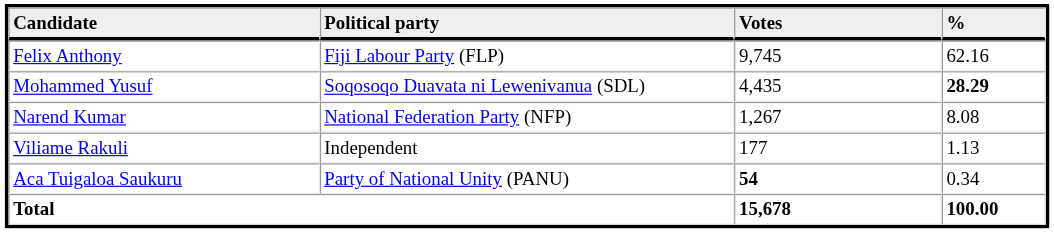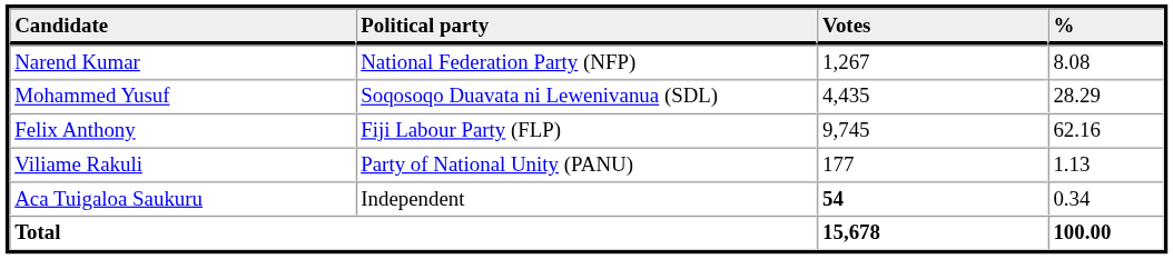 <table table width="70%" border="1" align="center" cellpadding=3 cellspacing=0 style="margin:5px; border:3px solid;">
 <tr>
 <td td width="30%" style="border-bottom:3px solid; background:#efefef;"><strong>Candidate</strong></td>
 <td td width="40%" style="border-bottom:3px solid; background:#efefef;"><strong>Political party</strong></td>
 <td td width="20%" style="border-bottom:3px solid; background:#efefef;"><strong>Votes</strong></td>
 <td td width="10%" style="border-bottom:3px solid; background:#efefef;"><strong>%</strong></td>
 </tr>
 <tr>
+<td><a href='#'>Narend Kumar</a></td>
+<td><a href='#'>National Federation Party</a> (NFP)</td>
+<td>1,267</td>
+<td>8.08</td>
+</tr>
+<tr>
+<td><a href='#'>Mohammed Yusuf</a></td>
+<td><a href='#'>Soqosoqo Duavata ni Lewenivanua</a> (SDL)</td>
+<td>4,435</td>
+<td>28.29</td>
+</tr>
+<tr>
 <td><a href='#'>Felix Anthony</a></td>
 <td><a href='#'>Fiji Labour Party</a> (FLP)</td>
 <td>9,745</td>
 <td>62.16</td>
 </tr>
 <tr>
-<td><a href='#'>Mohammed Yusuf</a></td>
-<td><a href='#'>Soqosoqo Duavata ni Lewenivanua</a> (SDL)</td>
-<td>4,435</td>
-<td><strong>28.29</strong></td>
-</tr>
-<tr>
-<td><a href='#'>Narend Kumar</a></td>
-<td><a href='#'>National Federation Party</a> (NFP)</td>
-<td>1,267</td>
-<td>8.08</td>
-</tr>
-<tr>
 <td><a href='#'>Viliame Rakuli</a></td>
-<td>Independent</td>
+<td><a href='#'>Party of National Unity</a> (PANU)</td>
 <td>177</td>
 <td>1.13</td>
 </tr>
 <tr>
 <td><a href='#'>Aca Tuigaloa Saukuru</a></td>
-<td><a href='#'>Party of National Unity</a> (PANU)</td>
+<td>Independent</td>
 <td><strong>54</strong></td>
 <td>0.34</td>
 </tr>
 <tr>
 <td colspan=2><strong>Total</strong></td>
 <td><strong>15,678</strong></td>
 <td><strong>100.00</strong></td>
 </tr>
 <tr>
 </tr>
 </table>
